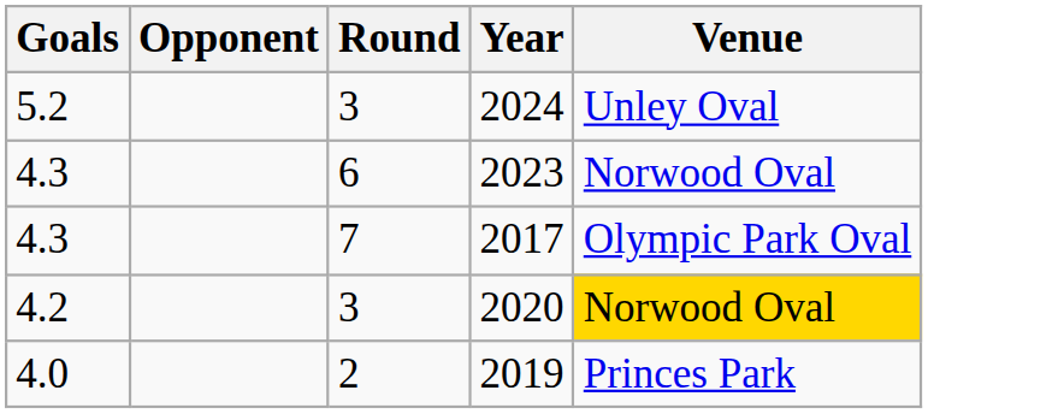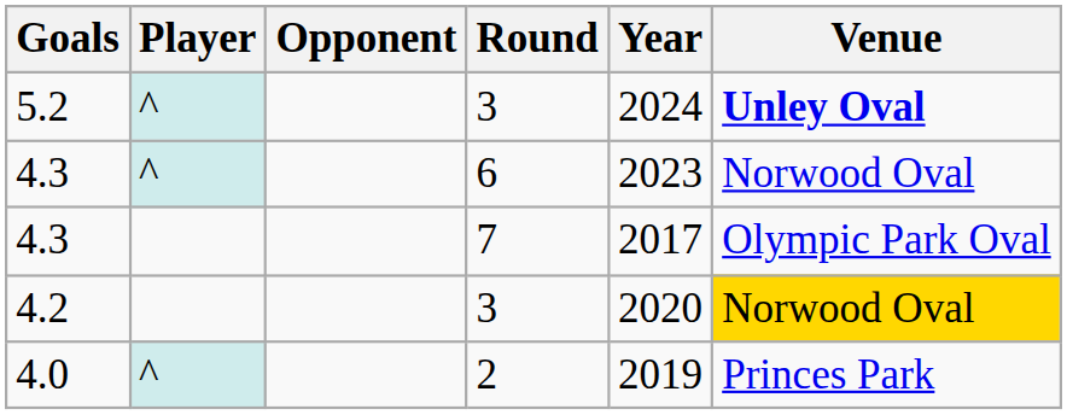 <table class="wikitable sortable">
 <tr>
 <th><strong>Goals</strong></th>
+<th><strong>Player</strong></th>
 <th><strong>Opponent</strong></th>
 <th>Round</th>
 <th>Year</th>
 <th>Venue</th>
 </tr>
 <tr>
 <td>5.2</td>
+<td style="text-align:left; background:#cfecec;">^</td>
 <td></td>
 <td>3</td>
 <td>2024</td>
-<td><a href='#'>Unley Oval</a></td>
+<td><strong><a href='#'>Unley Oval</a></strong></td>
 </tr>
 <tr>
 <td>4.3</td>
+<td style="text-align:left; background:#cfecec;">^</td>
 <td></td>
 <td>6</td>
 <td>2023</td>
 <td><a href='#'>Norwood Oval</a></td>
 </tr>
 <tr>
 <td>4.3</td>
 <td></td>
+<td></td>
 <td>7</td>
 <td>2017</td>
 <td><a href='#'>Olympic Park Oval</a></td>
 </tr>
 <tr>
 <td>4.2</td>
 <td></td>
+<td></td>
 <td>3</td>
 <td>2020</td>
 <td style="background: gold;">Norwood Oval</td>
 </tr>
 <tr>
 <td>4.0</td>
+<td style="text-align:left; background:#cfecec;">^</td>
 <td></td>
 <td>2</td>
 <td>2019</td>
 <td><a href='#'>Princes Park</a></td>
 </tr>
 </table>
